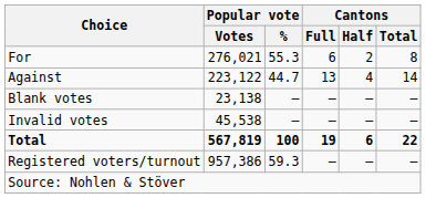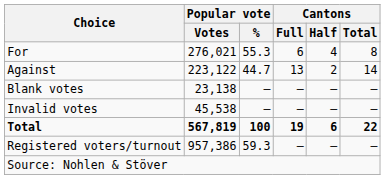 <table class=wikitable style=text-align:right>
 <tr>
 <th rowspan=2>Choice</th>
 <th colspan=2>Popular vote</th>
 <th colspan=3>Cantons</th>
 </tr>
 <tr>
 <th>Votes</th>
 <th>%</th>
 <th>Full</th>
 <th>Half</th>
 <th>Total</th>
 </tr>
 <tr>
 <td align=left>For</td>
 <td>276,021</td>
 <td>55.3</td>
 <td>6</td>
-<td>2</td>
+<td>4</td>
 <td>8</td>
 </tr>
 <tr>
 <td align=left>Against</td>
 <td>223,122</td>
 <td>44.7</td>
 <td>13</td>
-<td>4</td>
+<td>2</td>
 <td>14</td>
 </tr>
 <tr>
 <td align=left>Blank votes</td>
 <td>23,138</td>
 <td>–</td>
 <td>–</td>
 <td>–</td>
 <td>–</td>
 </tr>
 <tr>
 <td align=left>Invalid votes</td>
 <td>45,538</td>
 <td>–</td>
 <td>–</td>
 <td>–</td>
 <td>–</td>
 </tr>
 <tr>
 <td align=left><strong>Total</strong></td>
 <td><strong>567,819</strong></td>
 <td><strong>100</strong></td>
 <td><strong>19</strong></td>
 <td><strong>6</strong></td>
 <td><strong>22</strong></td>
 </tr>
 <tr>
 <td align=left>Registered voters/turnout</td>
 <td>957,386</td>
 <td>59.3</td>
 <td>–</td>
 <td>–</td>
 <td>–</td>
 </tr>
 <tr>
 <td align=left colspan=6>Source: Nohlen & Stöver</td>
 </tr>
 </table>
